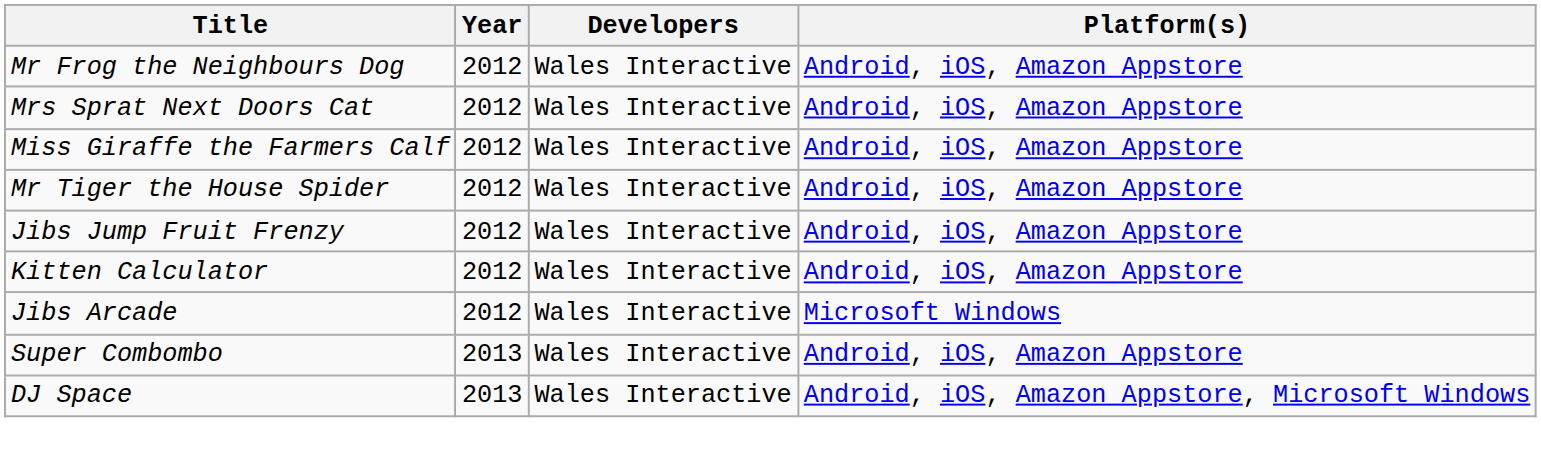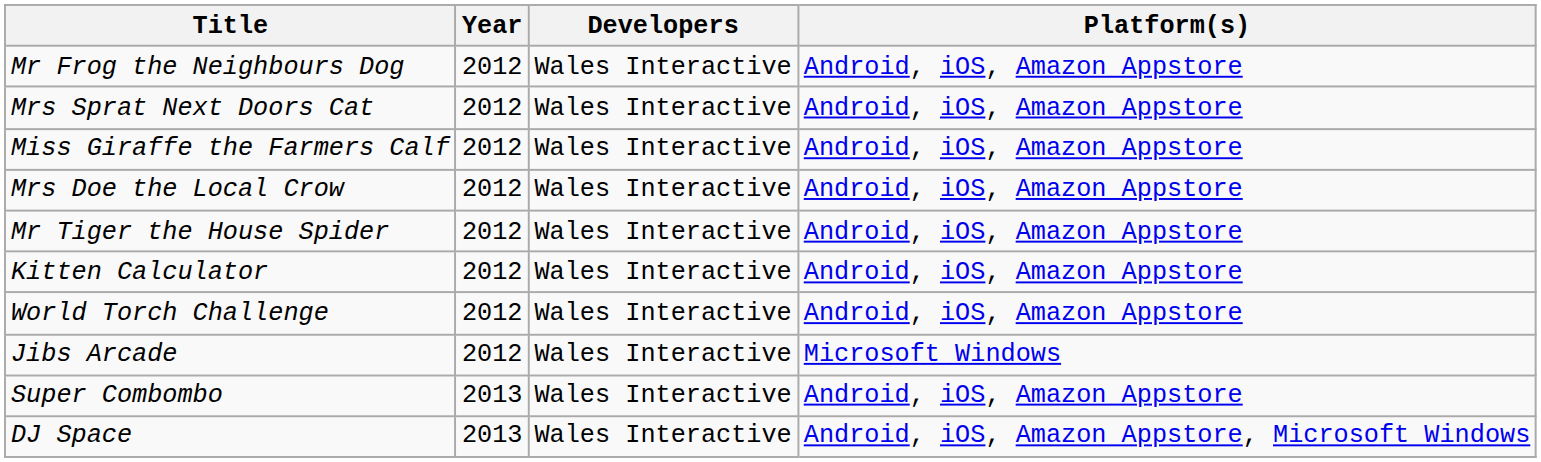 <table class="wikitable sortable">
 <tr>
 <th>Title</th>
 <th>Year</th>
 <th>Developers</th>
 <th>Platform(s)</th>
 </tr>
 <tr>
 <td><em>Mr Frog the Neighbours Dog</em></td>
 <td>2012</td>
 <td>Wales Interactive</td>
 <td><a href='#'>Android</a>, <a href='#'>iOS</a>, <a href='#'>Amazon Appstore</a></td>
 </tr>
 <tr>
 <td><em>Mrs Sprat Next Doors Cat</em></td>
 <td>2012</td>
 <td>Wales Interactive</td>
 <td><a href='#'>Android</a>, <a href='#'>iOS</a>, <a href='#'>Amazon Appstore</a></td>
 </tr>
 <tr>
 <td><em>Miss Giraffe the Farmers Calf</em></td>
 <td>2012</td>
 <td>Wales Interactive</td>
 <td><a href='#'>Android</a>, <a href='#'>iOS</a>, <a href='#'>Amazon Appstore</a></td>
 </tr>
 <tr>
+<td><em>Mrs Doe the Local Crow</em></td>
+<td>2012</td>
+<td>Wales Interactive</td>
+<td><a href='#'>Android</a>, <a href='#'>iOS</a>, <a href='#'>Amazon Appstore</a></td>
+</tr>
+<tr>
 <td><em>Mr Tiger the House Spider</em></td>
 <td>2012</td>
 <td>Wales Interactive</td>
 <td><a href='#'>Android</a>, <a href='#'>iOS</a>, <a href='#'>Amazon Appstore</a></td>
 </tr>
 <tr>
-<td><em>Jibs Jump Fruit Frenzy</em></td>
+<td><em>Kitten Calculator</em></td>
 <td>2012</td>
 <td>Wales Interactive</td>
 <td><a href='#'>Android</a>, <a href='#'>iOS</a>, <a href='#'>Amazon Appstore</a></td>
 </tr>
 <tr>
-<td><em>Kitten Calculator</em></td>
+<td><em>World Torch Challenge</em></td>
 <td>2012</td>
 <td>Wales Interactive</td>
 <td><a href='#'>Android</a>, <a href='#'>iOS</a>, <a href='#'>Amazon Appstore</a></td>
 </tr>
 <tr>
 <td><em>Jibs Arcade</em></td>
 <td>2012</td>
 <td>Wales Interactive</td>
 <td><a href='#'>Microsoft Windows</a></td>
 </tr>
 <tr>
 <td><em>Super Combombo</em></td>
 <td>2013</td>
 <td>Wales Interactive</td>
 <td><a href='#'>Android</a>, <a href='#'>iOS</a>, <a href='#'>Amazon Appstore</a></td>
 </tr>
 <tr>
 <td><em>DJ Space</em></td>
 <td>2013</td>
 <td>Wales Interactive</td>
 <td><a href='#'>Android</a>, <a href='#'>iOS</a>, <a href='#'>Amazon Appstore</a>, <a href='#'>Microsoft Windows</a></td>
 </tr>
 </table>
